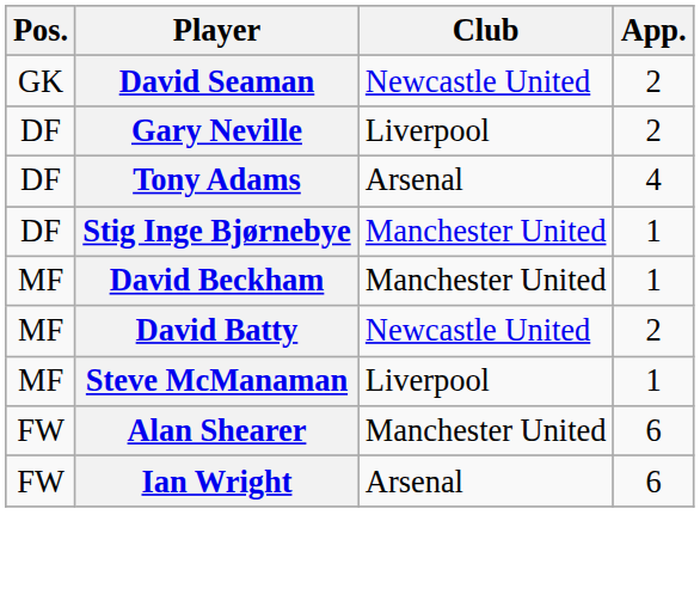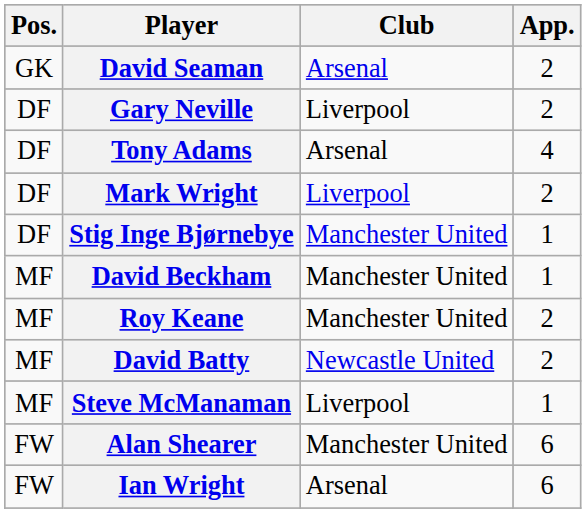 <table class="wikitable plainrowheaders" style="text-align: left">
 <tr>
 <th scope=col>Pos.</th>
 <th scope=col>Player</th>
 <th scope=col>Club</th>
 <th scope=col>App.</th>
 </tr>
 <tr>
 <td style=text-align:center>GK</td>
 <th scope=row><a href='#'>David Seaman</a> </th>
-<td><a href='#'>Newcastle United</a></td>
+<td><a href='#'>Arsenal</a></td>
 <td style=text-align:center>2</td>
 </tr>
 <tr>
 <td style=text-align:center>DF</td>
 <th scope=row><a href='#'>Gary Neville</a> </th>
 <td>Liverpool</td>
 <td style=text-align:center>2</td>
 </tr>
 <tr>
 <td style=text-align:center>DF</td>
 <th scope=row><a href='#'>Tony Adams</a> </th>
 <td>Arsenal</td>
 <td style=text-align:center>4</td>
 </tr>
 <tr>
 <td style=text-align:center>DF</td>
+<th scope=row><a href='#'>Mark Wright</a> </th>
+<td><a href='#'>Liverpool</a></td>
+<td style=text-align:center>2</td>
+</tr>
+<tr>
+<td style=text-align:center>DF</td>
 <th scope=row><a href='#'>Stig Inge Bjørnebye</a></th>
 <td><a href='#'>Manchester United</a></td>
 <td style=text-align:center>1</td>
 </tr>
 <tr>
 <td style=text-align:center>MF</td>
 <th scope=row><a href='#'>David Beckham</a></th>
 <td>Manchester United</td>
 <td style=text-align:center>1</td>
+</tr>
+<tr>
+<td style=text-align:center>MF</td>
+<th scope=row><a href='#'>Roy Keane</a> </th>
+<td>Manchester United</td>
+<td style=text-align:center>2</td>
 </tr>
 <tr>
 <td style=text-align:center>MF</td>
 <th scope=row><a href='#'>David Batty</a> </th>
 <td><a href='#'>Newcastle United</a></td>
 <td style=text-align:center>2</td>
 </tr>
 <tr>
 <td style=text-align:center>MF</td>
 <th scope=row><a href='#'>Steve McManaman</a></th>
 <td>Liverpool</td>
 <td style=text-align:center>1</td>
 </tr>
 <tr>
 <td style=text-align:center>FW</td>
 <th scope=row><a href='#'>Alan Shearer</a> </th>
 <td>Manchester United</td>
 <td style=text-align:center>6</td>
 </tr>
 <tr>
 <td style=text-align:center>FW</td>
 <th scope=row><a href='#'>Ian Wright</a> </th>
 <td>Arsenal</td>
 <td style=text-align:center>6</td>
 </tr>
 </table>
